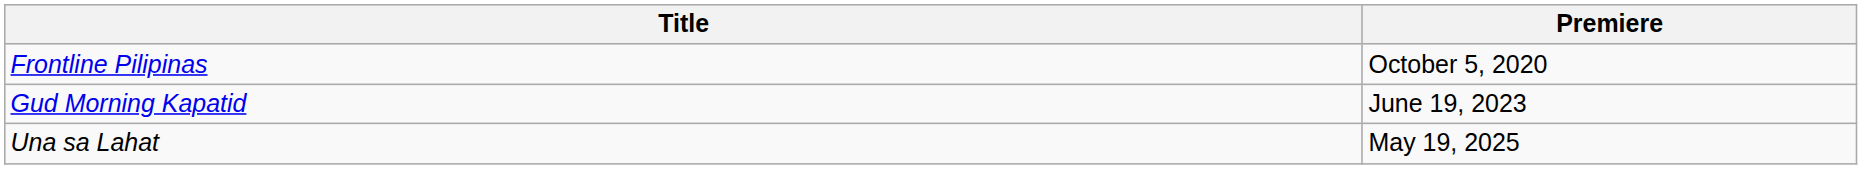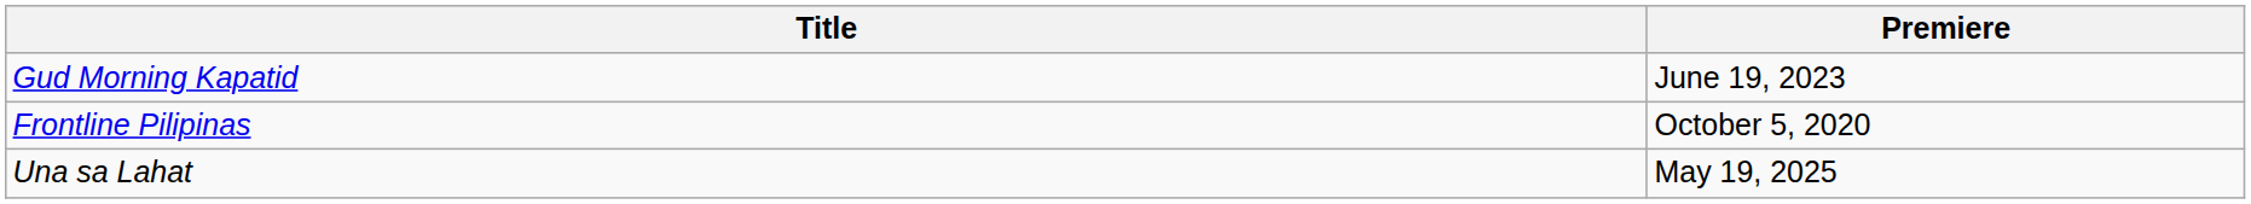 <table class="wikitable sortable" width="75%">
 <tr>
 <th style="width:55%;">Title</th>
 <th style="width:20%;">Premiere</th>
 </tr>
 <tr>
+<td><em><a href='#'>Gud Morning Kapatid</a></em></td>
+<td>June 19, 2023</td>
+</tr>
+<tr>
 <td><em><a href='#'>Frontline Pilipinas</a></em></td>
 <td>October 5, 2020</td>
-</tr>
-<tr>
-<td><em><a href='#'>Gud Morning Kapatid</a></em></td>
-<td>June 19, 2023</td>
 </tr>
 <tr>
 <td><em>Una sa Lahat</em></td>
 <td>May 19, 2025</td>
 </tr>
 </table>
